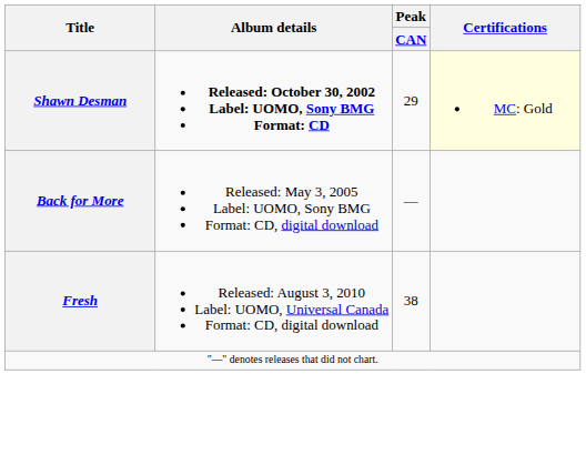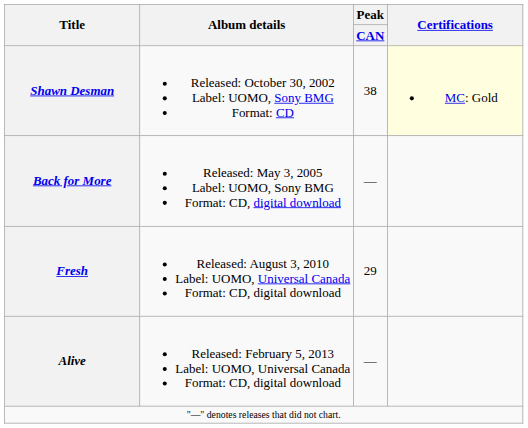 <table class="wikitable plainrowheaders" style="text-align:center;" border="1">
 <tr>
 <th scope="col" rowspan="2" style="width:10em;">Title</th>
 <th scope="col" rowspan="2">Album details</th>
 <th scope="col">Peak</th>
 <th scope="col" rowspan="2" style="width:10em;"><a href='#'>Certifications</a></th>
 </tr>
 <tr>
 <th scope="col"><a href='#'>CAN</a><br></th>
 </tr>
 <tr>
 <th scope="row"><em><a href='#'>Shawn Desman</a></em></th>
-<td><strong><br><ul><li>Released: October 30, 2002</li><li>Label: UOMO, <a href='#'>Sony BMG</a></li><li>Format: <a href='#'>CD</a></li></ul></strong></td>
-<td>29</td>
+<td><br><ul><li>Released: October 30, 2002</li><li>Label: UOMO, <a href='#'>Sony BMG</a></li><li>Format: <a href='#'>CD</a></li></ul></td>
+<td>38</td>
 <td style="background: lightyellow;"><br><ul><li><a href='#'>MC</a>: Gold</li></ul></td>
 </tr>
 <tr>
 <th scope="row"><em><a href='#'>Back for More</a></em></th>
 <td><br><ul><li>Released: May 3, 2005</li><li>Label: UOMO, Sony BMG</li><li>Format: CD, <a href='#'>digital download</a></li></ul></td>
 <td>—</td>
 <td></td>
 </tr>
 <tr>
 <th scope="row"><em><a href='#'>Fresh</a></em></th>
 <td><br><ul><li>Released: August 3, 2010</li><li>Label: UOMO, <a href='#'>Universal Canada</a></li><li>Format: CD, digital download</li></ul></td>
-<td>38</td>
+<td>29</td>
+<td></td>
+</tr>
+<tr>
+<th scope="row"><em>Alive</em></th>
+<td><br><ul><li>Released: February 5, 2013</li><li>Label: UOMO, Universal Canada</li><li>Format: CD, digital download</li></ul></td>
+<td>—</td>
 <td></td>
 </tr>
 <tr>
 <td colspan="4" style="font-size:9pt">"—" denotes releases that did not chart.</td>
 </tr>
 </table>
